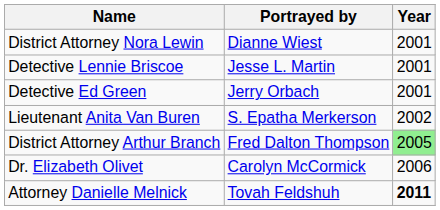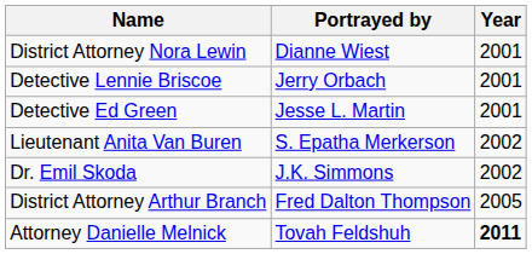 <table class="wikitable">
 <tr>
 <th><strong>Name</strong></th>
 <th><strong>Portrayed by</strong></th>
 <th><strong>Year</strong></th>
 </tr>
 <tr>
 <td>District Attorney <a href='#'>Nora Lewin</a></td>
 <td><a href='#'>Dianne Wiest</a></td>
 <td>2001</td>
 </tr>
 <tr>
 <td>Detective <a href='#'>Lennie Briscoe</a></td>
-<td><a href='#'>Jesse L. Martin</a></td>
+<td><a href='#'>Jerry Orbach</a></td>
 <td>2001</td>
 </tr>
 <tr>
 <td>Detective <a href='#'>Ed Green</a></td>
-<td><a href='#'>Jerry Orbach</a></td>
+<td><a href='#'>Jesse L. Martin</a></td>
 <td>2001</td>
 </tr>
 <tr>
 <td>Lieutenant <a href='#'>Anita Van Buren</a></td>
 <td><a href='#'>S. Epatha Merkerson</a></td>
 <td>2002</td>
 </tr>
 <tr>
+<td>Dr. <a href='#'>Emil Skoda</a></td>
+<td><a href='#'>J.K. Simmons</a></td>
+<td>2002</td>
+</tr>
+<tr>
 <td>District Attorney <a href='#'>Arthur Branch</a></td>
 <td><a href='#'>Fred Dalton Thompson</a></td>
-<td style="background: lightgreen;">2005</td>
-</tr>
-<tr>
-<td>Dr. <a href='#'>Elizabeth Olivet</a></td>
-<td><a href='#'>Carolyn McCormick</a></td>
-<td>2006</td>
+<td>2005</td>
 </tr>
 <tr>
 <td>Attorney <a href='#'>Danielle Melnick</a></td>
 <td><a href='#'>Tovah Feldshuh</a></td>
 <td><strong>2011</strong></td>
 </tr>
 </table>
